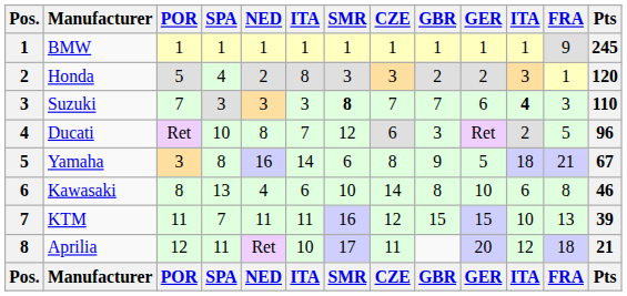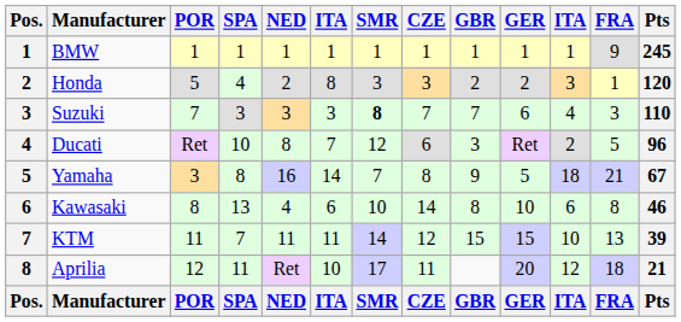 <table class="wikitable" style="font-size: 85%; text-align: center">
 <tr valign="top">
 <th valign="middle">Pos.</th>
 <th valign="middle">Manufacturer</th>
 <th><a href='#'>POR</a><br></th>
 <th><a href='#'>SPA</a><br></th>
 <th><a href='#'>NED</a><br></th>
 <th><a href='#'>ITA</a><br></th>
 <th><a href='#'>SMR</a><br></th>
 <th><a href='#'>CZE</a><br></th>
 <th><a href='#'>GBR</a><br></th>
 <th><a href='#'>GER</a><br></th>
 <th><a href='#'>ITA</a><br></th>
 <th><a href='#'>FRA</a><br></th>
 <th valign="middle">Pts</th>
 </tr>
 <tr>
 <th>1</th>
 <td align="left"> <a href='#'>BMW</a></td>
 <td style="background:#ffffbf;">1</td>
 <td style="background:#ffffbf;">1</td>
 <td style="background:#ffffbf;">1</td>
 <td style="background:#ffffbf;">1</td>
 <td style="background:#ffffbf;">1</td>
 <td style="background:#ffffbf;">1</td>
 <td style="background:#ffffbf;">1</td>
 <td style="background:#ffffbf;">1</td>
 <td style="background:#ffffbf;">1</td>
 <td style="background:#dfdfdf;">9</td>
 <th>245</th>
 </tr>
 <tr>
 <th>2</th>
 <td align="left"> <a href='#'>Honda</a></td>
 <td style="background:#dfdfdf;">5</td>
 <td style="background:#dfffdf;">4</td>
 <td style="background:#dfdfdf;">2</td>
 <td style="background:#dfdfdf;">8</td>
 <td style="background:#dfdfdf;">3</td>
 <td style="background:#ffdf9f;">3</td>
 <td style="background:#dfdfdf;">2</td>
 <td style="background:#dfdfdf;">2</td>
 <td style="background:#ffdf9f;">3</td>
 <td style="background:#ffffbf;">1</td>
 <th>120</th>
 </tr>
 <tr>
 <th>3</th>
 <td align="left"> <a href='#'>Suzuki</a></td>
 <td style="background:#dfffdf;">7</td>
 <td style="background:#dfdfdf;">3</td>
 <td style="background:#ffdf9f;">3</td>
 <td style="background:#dfffdf;">3</td>
 <td style="background:#dfffdf;"><strong>8</strong></td>
 <td style="background:#dfffdf;">7</td>
 <td style="background:#dfffdf;">7</td>
 <td style="background:#dfffdf;">6</td>
-<td style="background:#dfffdf;"><strong>4</strong></td>
+<td style="background:#dfffdf;">4</td>
 <td style="background:#dfffdf;">3</td>
 <th>110</th>
 </tr>
 <tr>
 <th>4</th>
 <td align="left"> <a href='#'>Ducati</a></td>
 <td style="background:#efcfff;">Ret</td>
 <td style="background:#dfffdf;">10</td>
 <td style="background:#dfffdf;">8</td>
 <td style="background:#dfffdf;">7</td>
 <td style="background:#dfffdf;">12</td>
 <td style="background:#dfdfdf;">6</td>
 <td style="background:#dfffdf;">3</td>
 <td style="background:#efcfff;">Ret</td>
 <td style="background:#dfdfdf;">2</td>
 <td style="background:#dfffdf;">5</td>
 <th>96</th>
 </tr>
 <tr>
 <th>5</th>
 <td align="left"> <a href='#'>Yamaha</a></td>
 <td style="background:#ffdf9f;">3</td>
 <td style="background:#dfffdf;">8</td>
 <td style="background:#cfcfff;">16</td>
 <td style="background:#dfffdf;">14</td>
-<td style="background:#dfffdf;">6</td>
+<td style="background:#dfffdf;">7</td>
 <td style="background:#dfffdf;">8</td>
 <td style="background:#dfffdf;">9</td>
 <td style="background:#dfffdf;">5</td>
 <td style="background:#cfcfff;">18</td>
 <td style="background:#cfcfff;">21</td>
 <th>67</th>
 </tr>
 <tr>
 <th>6</th>
 <td align="left"> <a href='#'>Kawasaki</a></td>
 <td style="background:#dfffdf;">8</td>
 <td style="background:#dfffdf;">13</td>
 <td style="background:#dfffdf;">4</td>
 <td style="background:#dfffdf;">6</td>
 <td style="background:#dfffdf;">10</td>
 <td style="background:#dfffdf;">14</td>
 <td style="background:#dfffdf;">8</td>
 <td style="background:#dfffdf;">10</td>
 <td style="background:#dfffdf;">6</td>
 <td style="background:#dfffdf;">8</td>
 <th>46</th>
 </tr>
 <tr>
 <th>7</th>
 <td align="left"> <a href='#'>KTM</a></td>
 <td style="background:#dfffdf;">11</td>
 <td style="background:#dfffdf;">7</td>
 <td style="background:#dfffdf;">11</td>
 <td style="background:#dfffdf;">11</td>
-<td style="background:#cfcfff;">16</td>
+<td style="background:#cfcfff;">14</td>
 <td style="background:#dfffdf;">12</td>
 <td style="background:#dfffdf;">15</td>
 <td style="background:#cfcfff;">15</td>
 <td style="background:#dfffdf;">10</td>
 <td style="background:#dfffdf;">13</td>
 <th>39</th>
 </tr>
 <tr>
 <th>8</th>
 <td align="left"> <a href='#'>Aprilia</a></td>
 <td style="background:#dfffdf;">12</td>
 <td style="background:#dfffdf;">11</td>
 <td style="background:#efcfff;">Ret</td>
 <td style="background:#dfffdf;">10</td>
 <td style="background:#cfcfff;">17</td>
 <td style="background:#dfffdf;">11</td>
 <td></td>
 <td style="background:#cfcfff;">20</td>
 <td style="background:#dfffdf;">12</td>
 <td style="background:#cfcfff;">18</td>
 <th>21</th>
 </tr>
 <tr valign="top">
 <th valign="middle">Pos.</th>
 <th valign="middle">Manufacturer</th>
 <th><a href='#'>POR</a><br></th>
 <th><a href='#'>SPA</a><br></th>
 <th><a href='#'>NED</a><br></th>
 <th><a href='#'>ITA</a><br></th>
 <th><a href='#'>SMR</a><br></th>
 <th><a href='#'>CZE</a><br></th>
 <th><a href='#'>GBR</a><br></th>
 <th><a href='#'>GER</a><br></th>
 <th><a href='#'>ITA</a><br></th>
 <th><a href='#'>FRA</a><br></th>
 <th valign="middle">Pts</th>
 </tr>
 </table>
